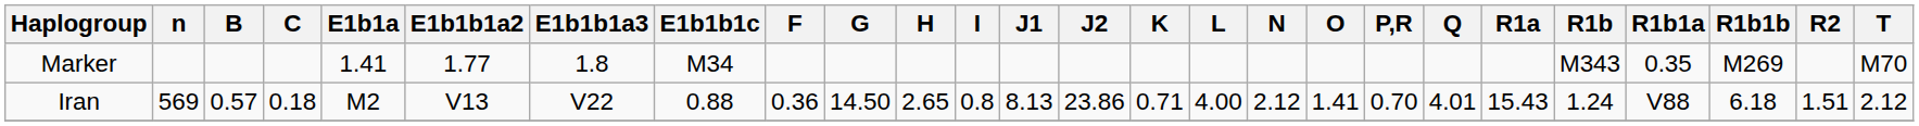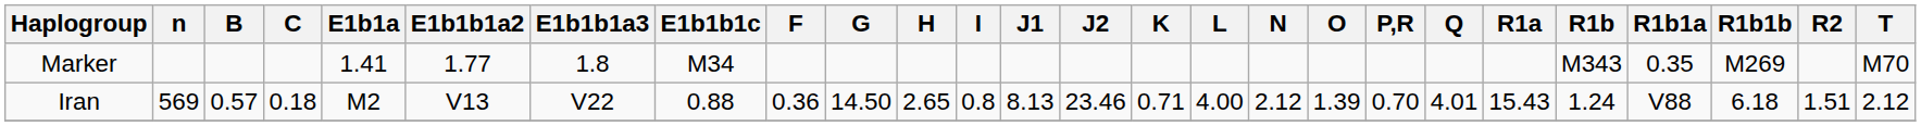 <table class="wikitable sortable" style="text-align:center; font-size: 100%;">
 <tr>
 <th>Haplogroup</th>
 <th>n</th>
 <th>B</th>
 <th>C</th>
 <th>E1b1a</th>
 <th>E1b1b1a2</th>
 <th>E1b1b1a3</th>
 <th>E1b1b1c</th>
 <th>F</th>
 <th>G</th>
 <th>H</th>
 <th>I</th>
 <th>J1</th>
 <th>J2</th>
 <th>K</th>
 <th>L</th>
 <th>N</th>
 <th>O</th>
 <th>P,R</th>
 <th>Q</th>
 <th>R1a</th>
 <th>R1b</th>
 <th>R1b1a</th>
 <th>R1b1b</th>
 <th>R2</th>
 <th>T</th>
 </tr>
 <tr>
 <td>Marker</td>
 <td></td>
 <td></td>
 <td></td>
 <td>1.41</td>
 <td>1.77</td>
 <td>1.8</td>
 <td>M34</td>
 <td></td>
 <td></td>
 <td></td>
 <td></td>
 <td></td>
 <td></td>
 <td></td>
 <td></td>
 <td></td>
 <td></td>
 <td></td>
 <td></td>
 <td></td>
 <td>M343</td>
 <td>0.35</td>
 <td>M269</td>
 <td></td>
 <td>M70</td>
 </tr>
 <tr>
 <td>Iran</td>
 <td>569</td>
 <td>0.57</td>
 <td>0.18</td>
 <td>M2</td>
 <td>V13</td>
 <td>V22</td>
 <td>0.88</td>
 <td>0.36</td>
 <td>14.50</td>
 <td>2.65</td>
 <td>0.8</td>
 <td>8.13</td>
-<td>23.86</td>
+<td>23.46</td>
 <td>0.71</td>
 <td>4.00</td>
 <td>2.12</td>
-<td>1.41</td>
+<td>1.39</td>
 <td>0.70</td>
 <td>4.01</td>
 <td>15.43</td>
 <td>1.24</td>
 <td>V88</td>
 <td>6.18</td>
 <td>1.51</td>
 <td>2.12</td>
 </tr>
 <tr>
 </tr>
 </table>
